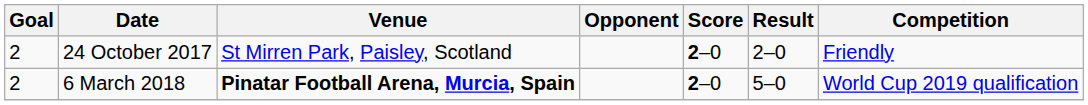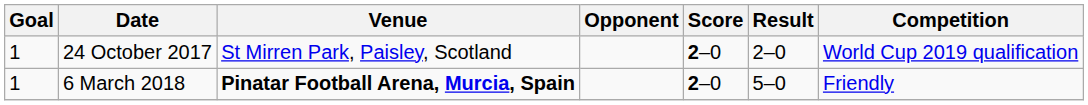 <table class="wikitable">
 <tr>
 <th>Goal</th>
 <th>Date</th>
 <th>Venue</th>
 <th>Opponent</th>
 <th>Score</th>
 <th>Result</th>
 <th>Competition</th>
 </tr>
 <tr>
-<td>2</td>
+<td>1</td>
 <td>24 October 2017</td>
 <td><a href='#'>St Mirren Park</a>, <a href='#'>Paisley</a>, Scotland</td>
 <td></td>
 <td align=left><strong>2</strong>–0</td>
 <td align=left>2–0</td>
-<td><a href='#'>Friendly</a></td>
+<td><a href='#'>World Cup 2019 qualification</a></td>
 </tr>
 <tr>
-<td>2</td>
+<td>1</td>
 <td>6 March 2018</td>
 <td><strong>Pinatar Football Arena, <a href='#'>Murcia</a>, Spain</strong></td>
 <td></td>
 <td align=left><strong>2</strong>–0</td>
 <td align=left>5–0</td>
-<td><a href='#'>World Cup 2019 qualification</a></td>
+<td><a href='#'>Friendly</a></td>
 </tr>
 <tr>
 </tr>
 </table>
